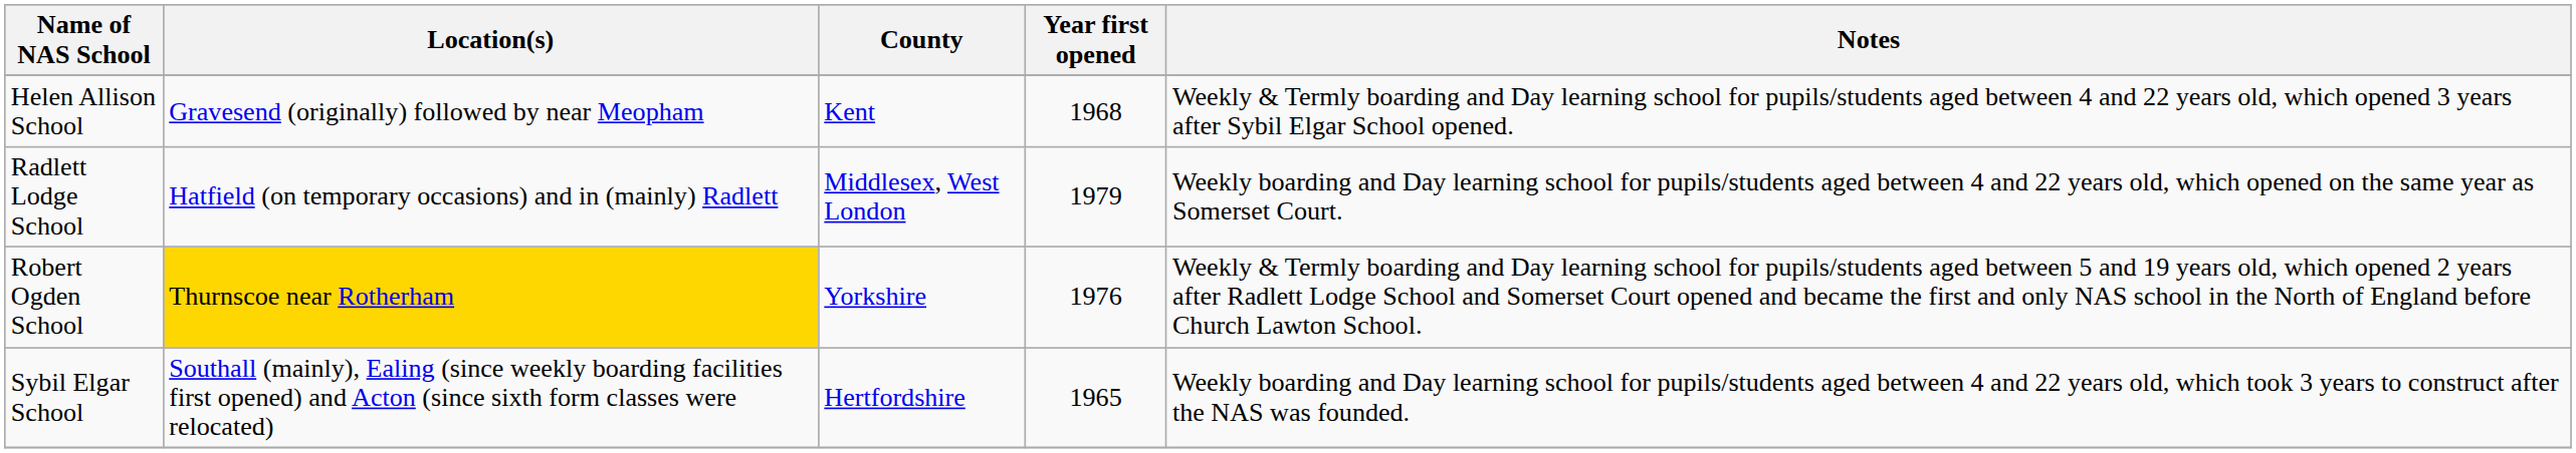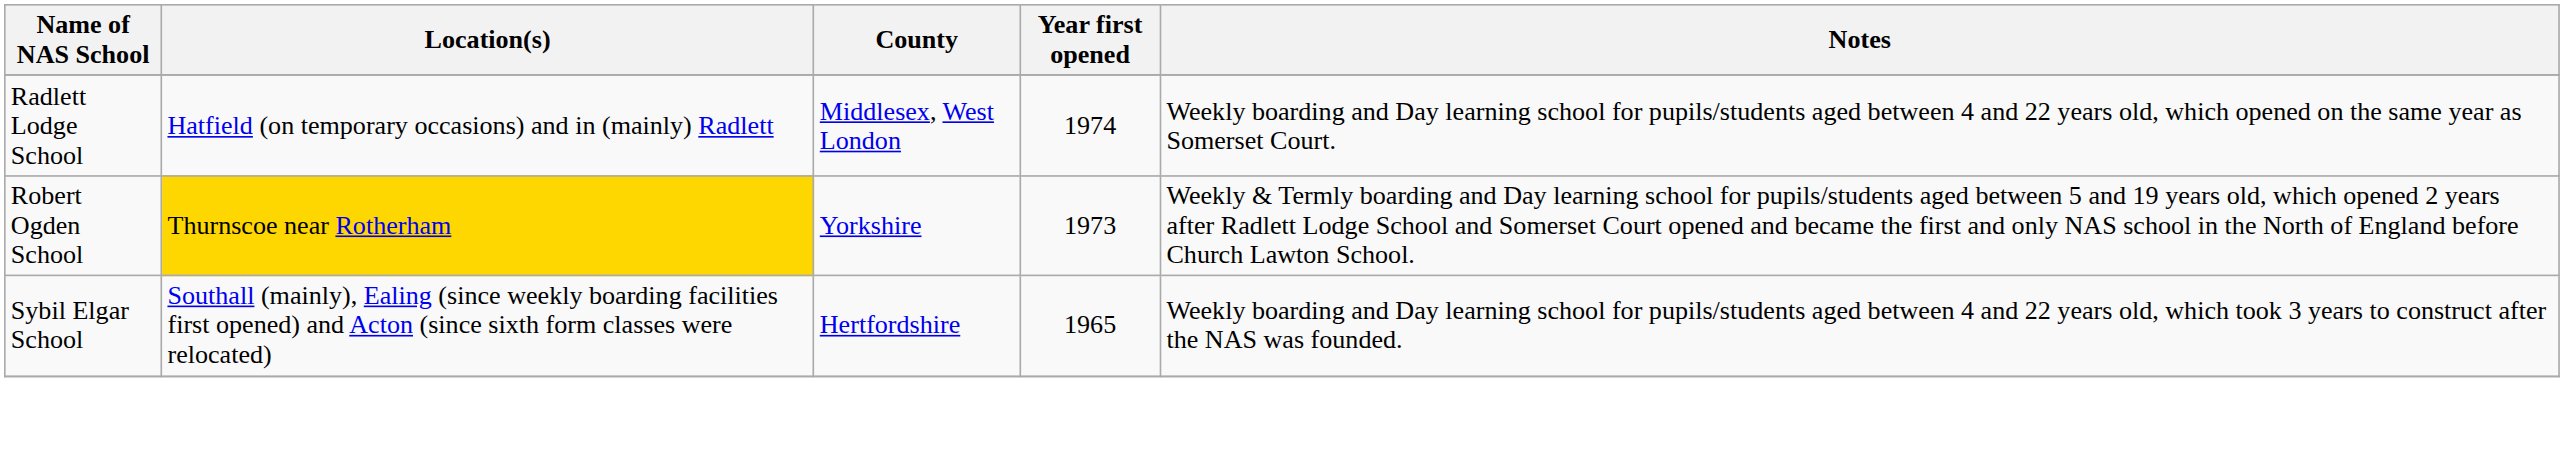 <table class="wikitable sortable">
 <tr>
 <th>Name of NAS School</th>
 <th>Location(s)</th>
 <th>County</th>
 <th>Year first opened</th>
 <th>Notes</th>
 </tr>
 <tr>
 </tr>
 <tr>
-<td>Helen Allison School</td>
-<td><a href='#'>Gravesend</a> (originally) followed by near <a href='#'>Meopham</a></td>
-<td><a href='#'>Kent</a></td>
-<td ALIGN="center">1968</td>
-<td>Weekly & Termly boarding and Day learning school for pupils/students aged between 4 and 22 years old, which opened 3 years after Sybil Elgar School opened.</td>
-</tr>
-<tr>
 <td>Radlett Lodge School</td>
 <td><a href='#'>Hatfield</a> (on temporary occasions) and in (mainly) <a href='#'>Radlett</a></td>
 <td><a href='#'>Middlesex</a>, <a href='#'>West London</a></td>
-<td ALIGN="center">1979</td>
+<td ALIGN="center">1974</td>
 <td>Weekly boarding and Day learning school for pupils/students aged between 4 and 22 years old, which opened on the same year as Somerset Court.</td>
 </tr>
 <tr>
 <td>Robert Ogden School</td>
 <td style="background: gold;">Thurnscoe near <a href='#'>Rotherham</a></td>
 <td><a href='#'>Yorkshire</a></td>
-<td ALIGN="center">1976</td>
+<td ALIGN="center">1973</td>
 <td>Weekly & Termly boarding and Day learning school for pupils/students aged between 5 and 19 years old, which opened 2 years after Radlett Lodge School and Somerset Court opened and became the first and only NAS school in the North of England before Church Lawton School.</td>
 </tr>
 <tr>
 <td>Sybil Elgar School</td>
 <td><a href='#'>Southall</a> (mainly), <a href='#'>Ealing</a> (since weekly boarding facilities first opened) and <a href='#'>Acton</a> (since sixth form classes were relocated)</td>
 <td><a href='#'>Hertfordshire</a></td>
 <td ALIGN="center">1965</td>
 <td>Weekly boarding and Day learning school for pupils/students aged between 4 and 22 years old, which took 3 years to construct after the NAS was founded.</td>
 </tr>
 <tr>
 </tr>
 </table>
